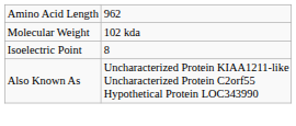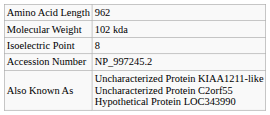 <table class="wikitable">
 <tr>
 <td>Amino Acid Length</td>
 <td>962 </td>
 </tr>
 <tr>
 <td>Molecular Weight</td>
 <td>102 kda</td>
 </tr>
 <tr>
 <td>Isoelectric Point</td>
 <td>8</td>
 </tr>
 <tr>
+<td>Accession Number</td>
+<td>NP_997245.2</td>
+</tr>
+<tr>
 <td>Also Known As</td>
 <td>Uncharacterized Protein KIAA1211-like<br>Uncharacterized Protein C2orf55<br>Hypothetical Protein LOC343990</td>
 </tr>
 </table>
